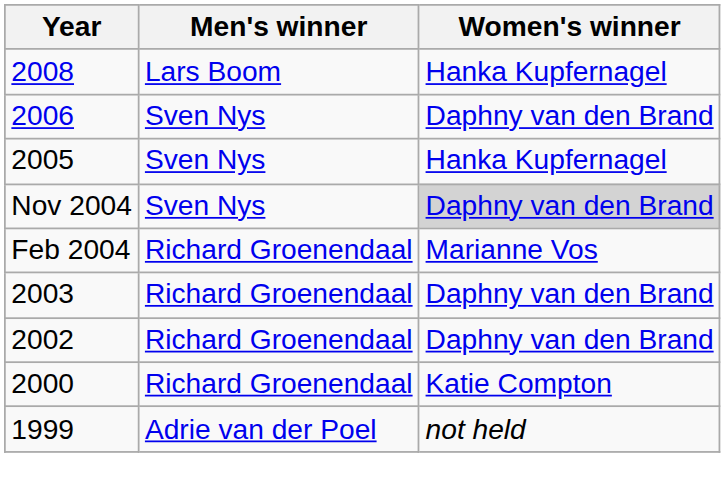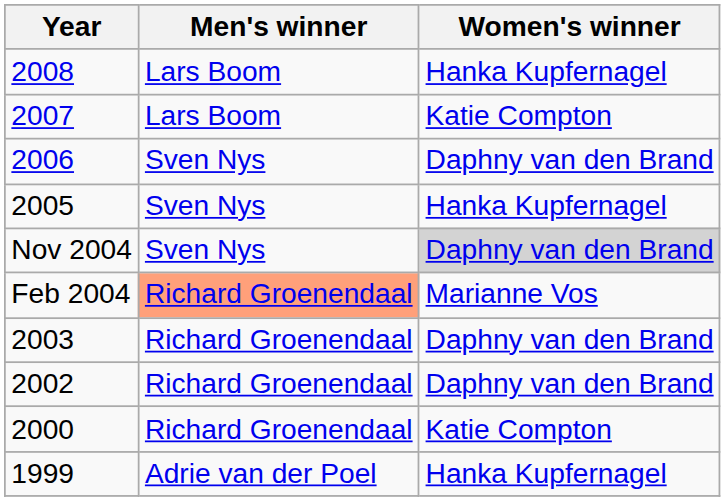 <table class="wikitable">
 <tr>
 <th>Year</th>
 <th>Men's winner</th>
 <th>Women's winner</th>
 </tr>
 <tr>
 <td><a href='#'>2008</a></td>
 <td> <a href='#'>Lars Boom</a></td>
 <td> <a href='#'>Hanka Kupfernagel</a></td>
+</tr>
+<tr>
+<td><a href='#'>2007</a></td>
+<td> <a href='#'>Lars Boom</a></td>
+<td> <a href='#'>Katie Compton</a></td>
 </tr>
 <tr>
 <td><a href='#'>2006</a></td>
 <td> <a href='#'>Sven Nys</a></td>
 <td> <a href='#'>Daphny van den Brand</a></td>
 </tr>
 <tr>
 <td>2005</td>
 <td> <a href='#'>Sven Nys</a></td>
 <td> <a href='#'>Hanka Kupfernagel</a></td>
 </tr>
 <tr>
 <td>Nov 2004</td>
 <td> <a href='#'>Sven Nys</a></td>
 <td style="background: lightgrey;"> <a href='#'>Daphny van den Brand</a></td>
 </tr>
 <tr>
 <td>Feb 2004</td>
-<td> <a href='#'>Richard Groenendaal</a></td>
+<td style="background: lightsalmon;"> <a href='#'>Richard Groenendaal</a></td>
 <td> <a href='#'>Marianne Vos</a></td>
 </tr>
 <tr>
 <td>2003</td>
 <td> <a href='#'>Richard Groenendaal</a></td>
 <td> <a href='#'>Daphny van den Brand</a></td>
 </tr>
 <tr>
 <td>2002</td>
 <td> <a href='#'>Richard Groenendaal</a></td>
 <td> <a href='#'>Daphny van den Brand</a></td>
 </tr>
 <tr>
 <td>2000</td>
 <td> <a href='#'>Richard Groenendaal</a></td>
 <td> <a href='#'>Katie Compton</a></td>
 </tr>
 <tr>
 <td>1999</td>
 <td> <a href='#'>Adrie van der Poel</a></td>
-<td><em>not held</em></td>
+<td> <a href='#'>Hanka Kupfernagel</a></td>
 </tr>
 </table>
